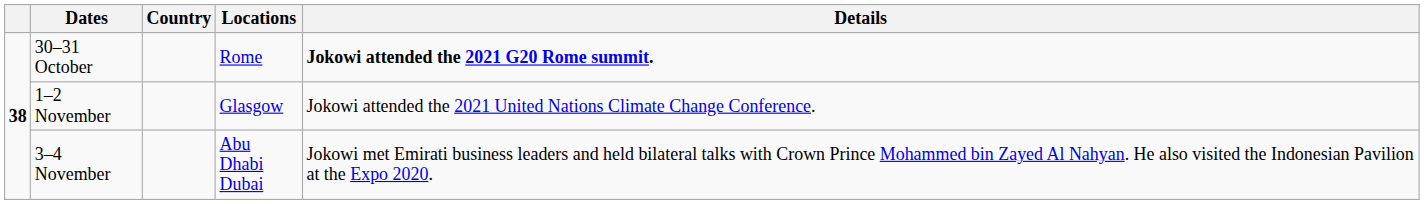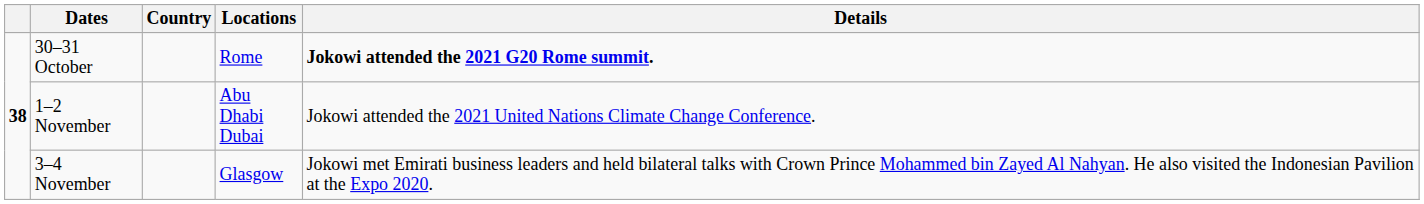 <table class="wikitable sortable" border="1" style="margin: 1em auto 1em auto">
 <tr>
 <th></th>
 <th>Dates</th>
 <th>Country</th>
 <th>Locations</th>
 <th>Details</th>
 </tr>
 <tr>
 <td rowspan=3><strong>38</strong></td>
 <td>30–31 October</td>
 <td></td>
 <td><a href='#'>Rome</a></td>
 <td><strong>Jokowi attended the <a href='#'>2021 G20 Rome summit</a>.</strong></td>
 </tr>
 <tr>
 <td>1–2 November</td>
 <td></td>
-<td><a href='#'>Glasgow</a></td>
+<td><a href='#'>Abu Dhabi</a><br><a href='#'>Dubai</a></td>
 <td>Jokowi attended the <a href='#'>2021 United Nations Climate Change Conference</a>.</td>
 </tr>
 <tr>
 <td>3–4 November</td>
 <td></td>
-<td><a href='#'>Abu Dhabi</a><br><a href='#'>Dubai</a></td>
+<td><a href='#'>Glasgow</a></td>
 <td>Jokowi met Emirati business leaders and held bilateral talks with Crown Prince <a href='#'>Mohammed bin Zayed Al Nahyan</a>. He also visited the Indonesian Pavilion at the <a href='#'>Expo 2020</a>.</td>
 </tr>
 </table>
